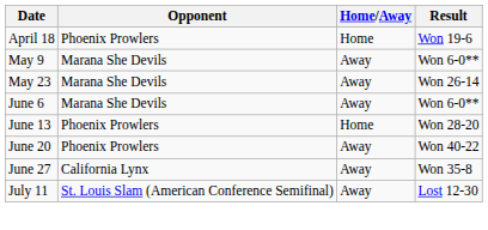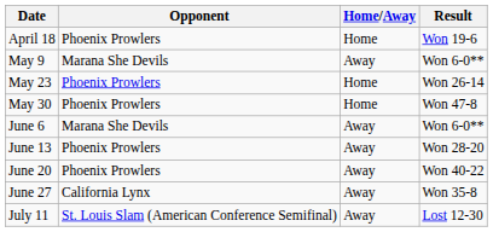 <table class="wikitable">
 <tr>
 <th>Date</th>
 <th>Opponent</th>
 <th><a href='#'>Home</a>/<a href='#'>Away</a></th>
 <th>Result</th>
 </tr>
 <tr>
 <td>April 18</td>
 <td>Phoenix Prowlers</td>
 <td>Home</td>
 <td><a href='#'>Won</a> 19-6</td>
 </tr>
 <tr>
 <td>May 9</td>
 <td>Marana She Devils</td>
 <td>Away</td>
 <td>Won 6-0**</td>
 </tr>
 <tr>
 <td>May 23</td>
-<td>Marana She Devils</td>
-<td>Away</td>
+<td><a href='#'>Phoenix Prowlers</a></td>
+<td>Home</td>
 <td>Won 26-14</td>
+</tr>
+<tr>
+<td>May 30</td>
+<td>Phoenix Prowlers</td>
+<td>Home</td>
+<td>Won 47-8</td>
 </tr>
 <tr>
 <td>June 6</td>
 <td>Marana She Devils</td>
 <td>Away</td>
 <td>Won 6-0**</td>
 </tr>
 <tr>
 <td>June 13</td>
 <td>Phoenix Prowlers</td>
-<td>Home</td>
+<td>Away</td>
 <td>Won 28-20</td>
 </tr>
 <tr>
 <td>June 20</td>
 <td>Phoenix Prowlers</td>
 <td>Away</td>
 <td>Won 40-22</td>
 </tr>
 <tr>
 <td>June 27</td>
 <td>California Lynx</td>
 <td>Away</td>
 <td>Won 35-8</td>
 </tr>
 <tr>
 <td>July 11</td>
 <td><a href='#'>St. Louis Slam</a> (American Conference Semifinal)</td>
 <td>Away</td>
 <td><a href='#'>Lost</a> 12-30</td>
 </tr>
 </table>
